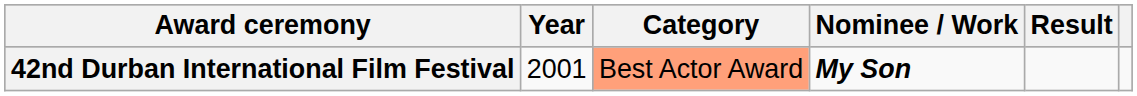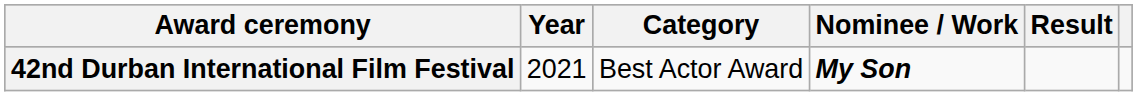 <table class="wikitable plainrowheaders sortable">
 <tr>
 <th scope="col">Award ceremony</th>
 <th scope="col">Year</th>
 <th scope="col">Category</th>
 <th scope="col">Nominee / Work</th>
 <th scope="col">Result</th>
 <th scope="col" class="unsortable"></th>
 </tr>
 <tr>
 <th scope="row">42nd Durban International Film Festival</th>
-<td style="text-align:center">2001</td>
-<td style="background: lightsalmon;">Best Actor Award</td>
+<td style="text-align:center">2021</td>
+<td>Best Actor Award</td>
 <td><strong><em>My Son</em></strong></td>
 <td></td>
 <td style="text-align:center"></td>
 </tr>
 </table>
